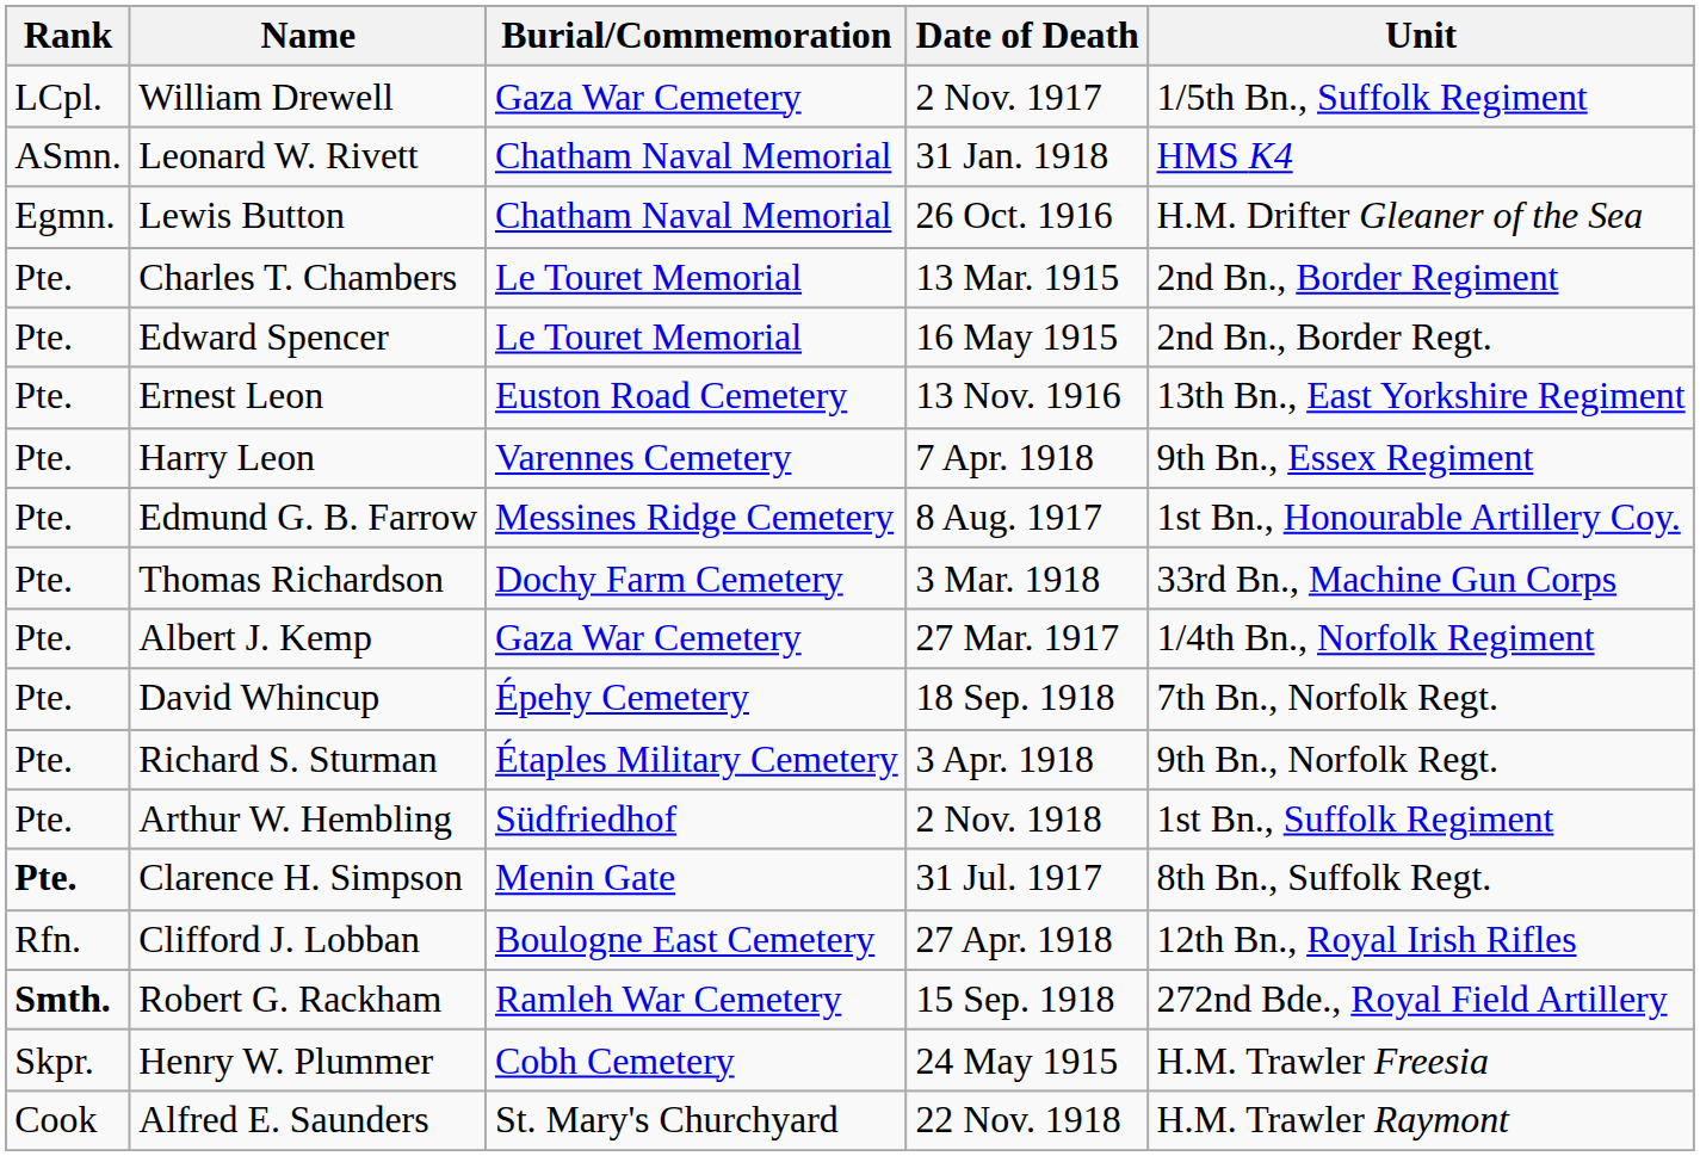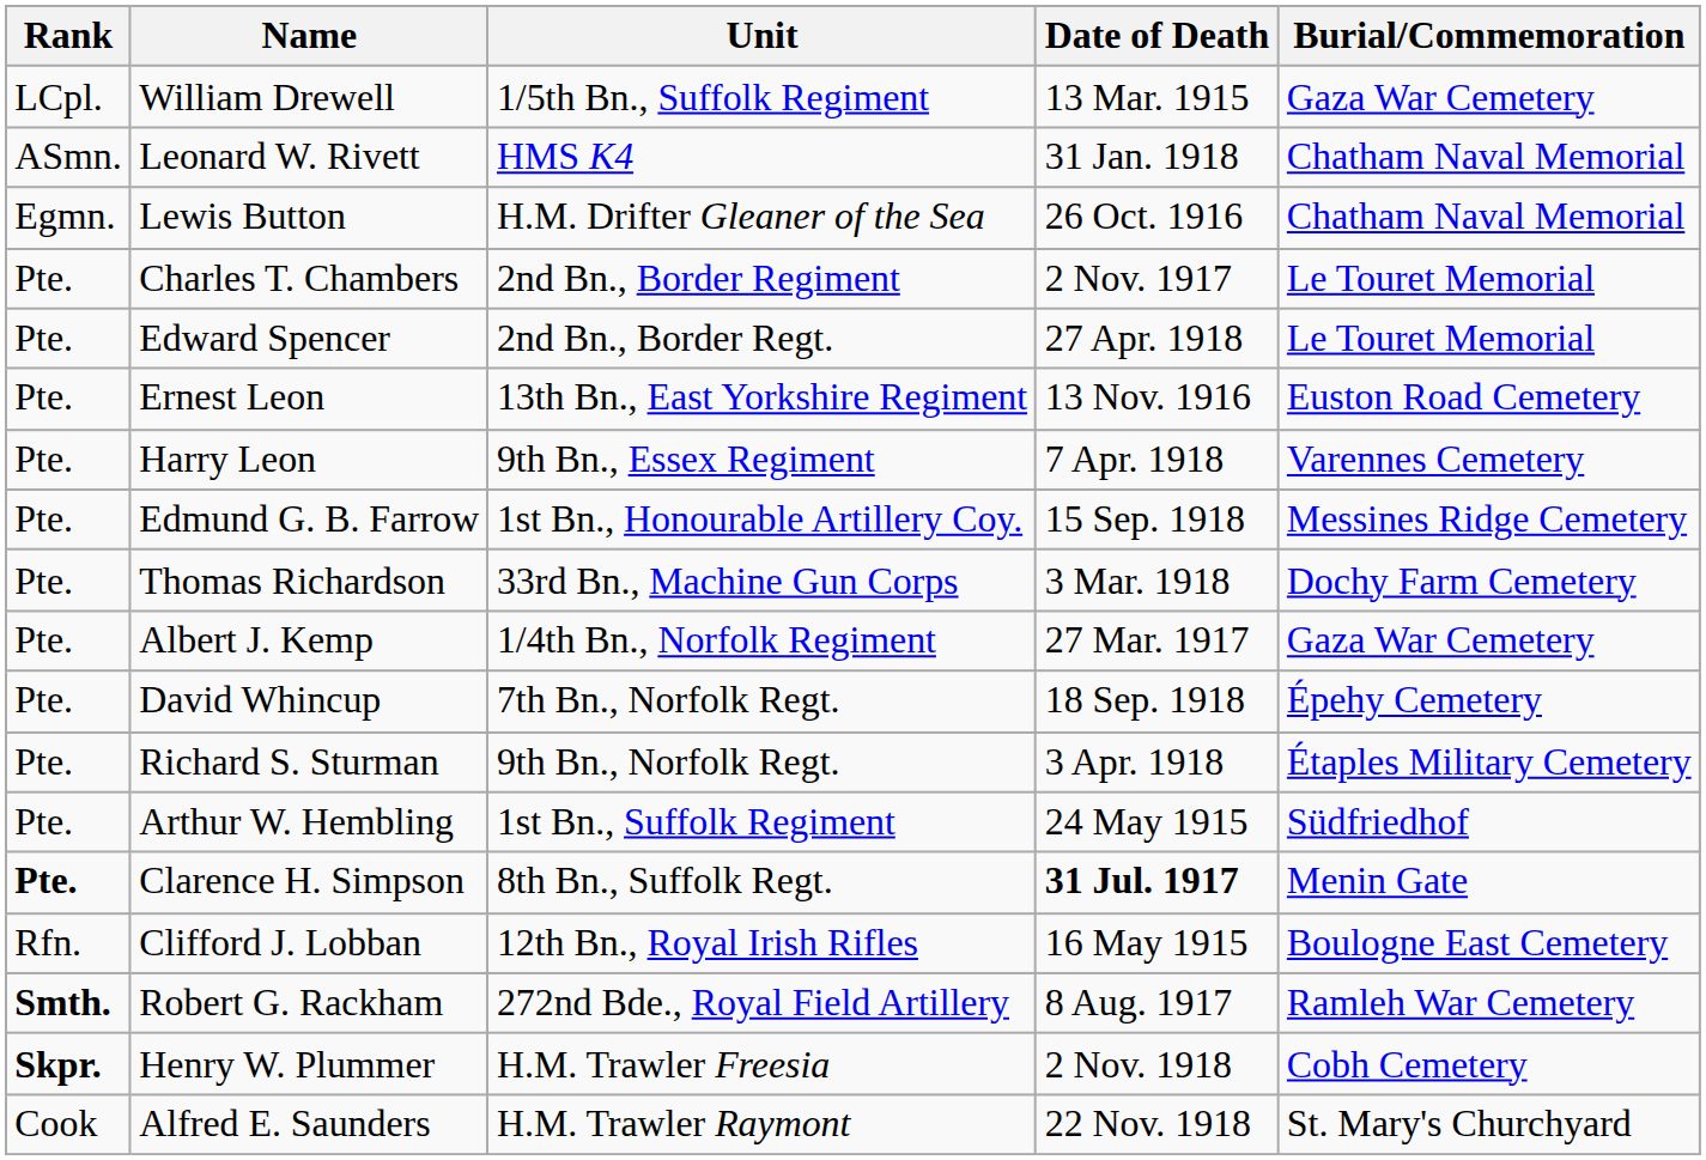 <table class="wikitable">
 <tr>
 <th>Rank</th>
 <th>Name</th>
+<th>Unit</th>
+<th>Date of Death</th>
 <th>Burial/Commemoration</th>
-<th>Date of Death</th>
-<th>Unit</th>
 </tr>
 <tr>
 <td>LCpl.</td>
 <td>William Drewell</td>
+<td>1/5th Bn., <a href='#'>Suffolk Regiment</a></td>
+<td>13 Mar. 1915</td>
 <td><a href='#'>Gaza War Cemetery</a></td>
-<td>2 Nov. 1917</td>
-<td>1/5th Bn., <a href='#'>Suffolk Regiment</a></td>
 </tr>
 <tr>
 <td>ASmn.</td>
 <td>Leonard W. Rivett</td>
+<td><a href='#'>HMS <em>K4</em></a></td>
+<td>31 Jan. 1918</td>
 <td><a href='#'>Chatham Naval Memorial</a></td>
-<td>31 Jan. 1918</td>
-<td><a href='#'>HMS <em>K4</em></a></td>
 </tr>
 <tr>
 <td>Egmn.</td>
 <td>Lewis Button</td>
+<td>H.M. Drifter <em>Gleaner of the Sea</em></td>
+<td>26 Oct. 1916</td>
 <td><a href='#'>Chatham Naval Memorial</a></td>
-<td>26 Oct. 1916</td>
-<td>H.M. Drifter <em>Gleaner of the Sea</em></td>
 </tr>
 <tr>
 <td>Pte.</td>
 <td>Charles T. Chambers</td>
+<td>2nd Bn., <a href='#'>Border Regiment</a></td>
+<td>2 Nov. 1917</td>
 <td><a href='#'>Le Touret Memorial</a></td>
-<td>13 Mar. 1915</td>
-<td>2nd Bn., <a href='#'>Border Regiment</a></td>
 </tr>
 <tr>
 <td>Pte.</td>
 <td>Edward Spencer</td>
+<td>2nd Bn., Border Regt.</td>
+<td>27 Apr. 1918</td>
 <td><a href='#'>Le Touret Memorial</a></td>
-<td>16 May 1915</td>
-<td>2nd Bn., Border Regt.</td>
 </tr>
 <tr>
 <td>Pte.</td>
 <td>Ernest Leon</td>
+<td>13th Bn., <a href='#'>East Yorkshire Regiment</a></td>
+<td>13 Nov. 1916</td>
 <td><a href='#'>Euston Road Cemetery</a></td>
-<td>13 Nov. 1916</td>
-<td>13th Bn., <a href='#'>East Yorkshire Regiment</a></td>
 </tr>
 <tr>
 <td>Pte.</td>
 <td>Harry Leon</td>
+<td>9th Bn., <a href='#'>Essex Regiment</a></td>
+<td>7 Apr. 1918</td>
 <td><a href='#'>Varennes Cemetery</a></td>
-<td>7 Apr. 1918</td>
-<td>9th Bn., <a href='#'>Essex Regiment</a></td>
 </tr>
 <tr>
 <td>Pte.</td>
 <td>Edmund G. B. Farrow</td>
+<td>1st Bn., <a href='#'>Honourable Artillery Coy.</a></td>
+<td>15 Sep. 1918</td>
 <td><a href='#'>Messines Ridge Cemetery</a></td>
-<td>8 Aug. 1917</td>
-<td>1st Bn., <a href='#'>Honourable Artillery Coy.</a></td>
 </tr>
 <tr>
 <td>Pte.</td>
 <td>Thomas Richardson</td>
+<td>33rd Bn., <a href='#'>Machine Gun Corps</a></td>
+<td>3 Mar. 1918</td>
 <td><a href='#'>Dochy Farm Cemetery</a></td>
-<td>3 Mar. 1918</td>
-<td>33rd Bn., <a href='#'>Machine Gun Corps</a></td>
 </tr>
 <tr>
 <td>Pte.</td>
 <td>Albert J. Kemp</td>
+<td>1/4th Bn., <a href='#'>Norfolk Regiment</a></td>
+<td>27 Mar. 1917</td>
 <td><a href='#'>Gaza War Cemetery</a></td>
-<td>27 Mar. 1917</td>
-<td>1/4th Bn., <a href='#'>Norfolk Regiment</a></td>
 </tr>
 <tr>
 <td>Pte.</td>
 <td>David Whincup</td>
+<td>7th Bn., Norfolk Regt.</td>
+<td>18 Sep. 1918</td>
 <td><a href='#'>Épehy Cemetery</a></td>
-<td>18 Sep. 1918</td>
-<td>7th Bn., Norfolk Regt.</td>
 </tr>
 <tr>
 <td>Pte.</td>
 <td>Richard S. Sturman</td>
+<td>9th Bn., Norfolk Regt.</td>
+<td>3 Apr. 1918</td>
 <td><a href='#'>Étaples Military Cemetery</a></td>
-<td>3 Apr. 1918</td>
-<td>9th Bn., Norfolk Regt.</td>
 </tr>
 <tr>
 <td>Pte.</td>
 <td>Arthur W. Hembling</td>
+<td>1st Bn., <a href='#'>Suffolk Regiment</a></td>
+<td>24 May 1915</td>
 <td><a href='#'>Südfriedhof</a></td>
-<td>2 Nov. 1918</td>
-<td>1st Bn., <a href='#'>Suffolk Regiment</a></td>
 </tr>
 <tr>
 <td><strong>Pte.</strong></td>
 <td>Clarence H. Simpson</td>
+<td>8th Bn., Suffolk Regt.</td>
+<td><strong>31 Jul. 1917</strong></td>
 <td><a href='#'>Menin Gate</a></td>
-<td>31 Jul. 1917</td>
-<td>8th Bn., Suffolk Regt.</td>
 </tr>
 <tr>
 <td>Rfn.</td>
 <td>Clifford J. Lobban</td>
+<td>12th Bn., <a href='#'>Royal Irish Rifles</a></td>
+<td>16 May 1915</td>
 <td><a href='#'>Boulogne East Cemetery</a></td>
-<td>27 Apr. 1918</td>
-<td>12th Bn., <a href='#'>Royal Irish Rifles</a></td>
 </tr>
 <tr>
 <td><strong>Smth.</strong></td>
 <td>Robert G. Rackham</td>
+<td>272nd Bde., <a href='#'>Royal Field Artillery</a></td>
+<td>8 Aug. 1917</td>
 <td><a href='#'>Ramleh War Cemetery</a></td>
-<td>15 Sep. 1918</td>
-<td>272nd Bde., <a href='#'>Royal Field Artillery</a></td>
 </tr>
 <tr>
-<td>Skpr.</td>
+<td><strong>Skpr.</strong></td>
 <td>Henry W. Plummer</td>
+<td>H.M. Trawler <em>Freesia</em></td>
+<td>2 Nov. 1918</td>
 <td><a href='#'>Cobh Cemetery</a></td>
-<td>24 May 1915</td>
-<td>H.M. Trawler <em>Freesia</em></td>
 </tr>
 <tr>
 <td>Cook</td>
 <td>Alfred E. Saunders</td>
+<td>H.M. Trawler <em>Raymont</em></td>
+<td>22 Nov. 1918</td>
 <td>St. Mary's Churchyard</td>
-<td>22 Nov. 1918</td>
-<td>H.M. Trawler <em>Raymont</em></td>
 </tr>
 </table>
